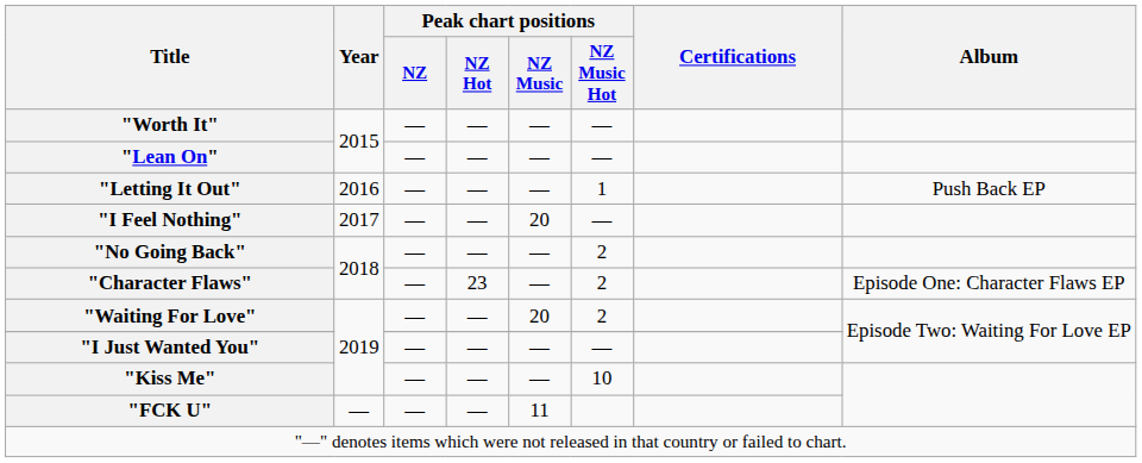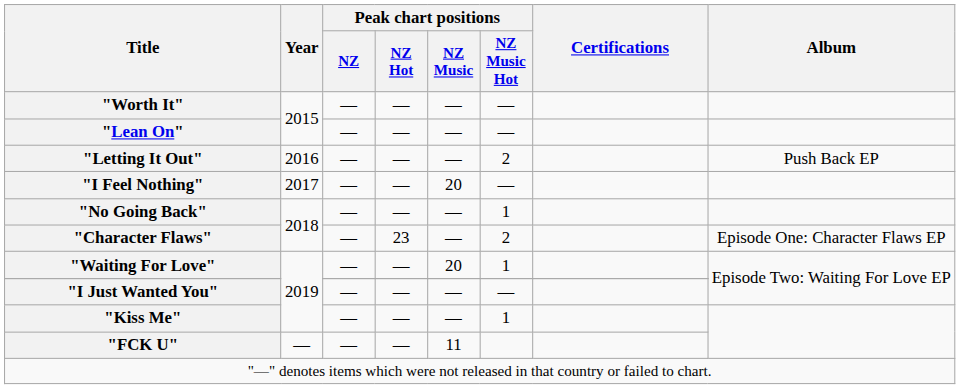 <table class="wikitable plainrowheaders" style="text-align:center;">
 <tr>
 <th scope="col" rowspan="2" style="width:16em;">Title</th>
 <th scope="col" rowspan="2">Year</th>
 <th scope="col" colspan="4">Peak chart positions</th>
 <th scope="col" rowspan="2" style="width:10em;"><a href='#'>Certifications</a></th>
 <th scope="col" rowspan="2">Album</th>
 </tr>
 <tr>
 <th scope="col" style="width:3em;font-size:90%;"><a href='#'>NZ</a></th>
 <th scope="col" style="width:3em;font-size:90%;"><a href='#'>NZ Hot</a></th>
 <th scope="col" style="width:3em;font-size:90%;"><a href='#'>NZ Music</a></th>
 <th scope="col" style="width:3em;font-size:90%;"><a href='#'>NZ Music Hot</a></th>
 </tr>
 <tr>
 <th scope="row">"Worth It"</th>
 <td rowspan="2">2015</td>
 <td>—</td>
 <td>—</td>
 <td>—</td>
 <td>—</td>
 <td></td>
 <td></td>
 </tr>
 <tr>
 <th scope="row">"<a href='#'>Lean On</a>"</th>
 <td>—</td>
 <td>—</td>
 <td>—</td>
 <td>—</td>
 <td></td>
 <td></td>
 </tr>
 <tr>
 <th scope="row">"Letting It Out"</th>
 <td>2016</td>
 <td>—</td>
 <td>—</td>
 <td>—</td>
-<td>1</td>
+<td>2</td>
 <td></td>
 <td>Push Back EP</td>
 </tr>
 <tr>
 <th scope="row">"I Feel Nothing"</th>
 <td>2017</td>
 <td>—</td>
 <td>—</td>
 <td>20</td>
 <td>—</td>
 <td></td>
 <td></td>
 </tr>
 <tr>
 <th scope="row">"No Going Back"</th>
 <td rowspan="2">2018</td>
 <td>—</td>
 <td>—</td>
 <td>—</td>
-<td>2</td>
+<td>1</td>
 <td></td>
 <td></td>
 </tr>
 <tr>
 <th scope="row">"Character Flaws"</th>
 <td>—</td>
 <td>23</td>
 <td>—</td>
 <td>2</td>
 <td></td>
 <td>Episode One: Character Flaws EP</td>
 </tr>
 <tr>
 <th scope="row">"Waiting For Love"</th>
 <td rowspan="4">2019</td>
 <td>—</td>
 <td>—</td>
 <td>20</td>
-<td>2</td>
+<td>1</td>
 <td></td>
 <td rowspan="3">Episode Two: Waiting For Love EP</td>
 </tr>
 <tr>
 </tr>
 <tr>
 <th scope="row">"I Just Wanted You"</th>
 <td>—</td>
 <td>—</td>
 <td>—</td>
 <td>—</td>
 <td></td>
 </tr>
 <tr>
 <th scope="row">"Kiss Me"</th>
 <td>—</td>
 <td>—</td>
 <td>—</td>
-<td>10</td>
+<td>1</td>
 <td></td>
 </tr>
 <tr>
 <th scope="row">"FCK U"</th>
 <td>—</td>
 <td>—</td>
 <td>—</td>
 <td>11</td>
 <td></td>
 <td></td>
 </tr>
 <tr>
 <td colspan="8" style="font-size:90%;">"—" denotes items which were not released in that country or failed to chart.</td>
 </tr>
 </table>
